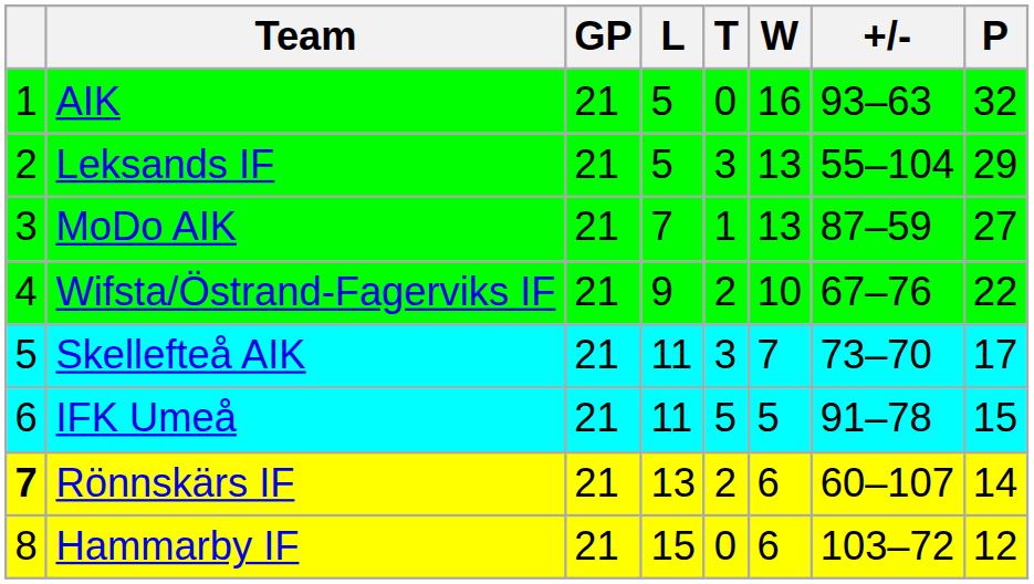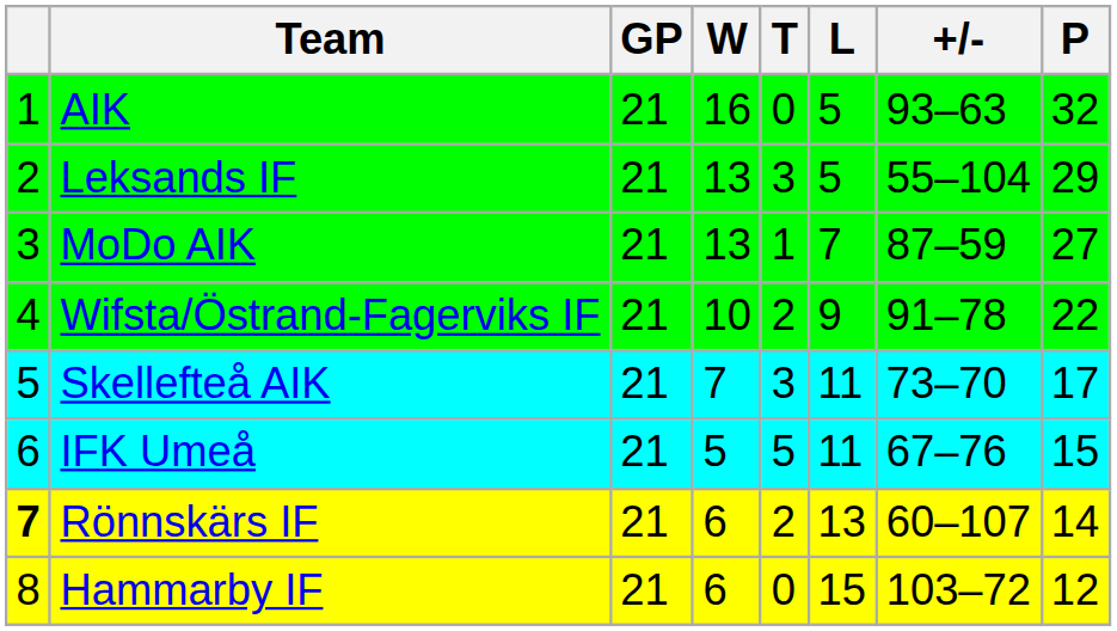 <table class="wikitable">
 <tr>
 <th></th>
 <th>Team</th>
 <th>GP</th>
+<th>W</th>
+<th>T</th>
 <th>L</th>
-<th>T</th>
-<th>W</th>
 <th>+/-</th>
 <th>P</th>
 </tr>
 <tr style="background:#00FF00">
 <td>1</td>
 <td><a href='#'>AIK</a></td>
 <td>21</td>
+<td>16</td>
+<td>0</td>
 <td>5</td>
-<td>0</td>
-<td>16</td>
 <td>93–63</td>
 <td>32</td>
 </tr>
 <tr style="background:#00FF00">
 <td>2</td>
 <td><a href='#'>Leksands IF</a></td>
 <td>21</td>
+<td>13</td>
+<td>3</td>
 <td>5</td>
-<td>3</td>
-<td>13</td>
 <td>55–104</td>
 <td>29</td>
 </tr>
 <tr style="background:#00FF00">
 <td>3</td>
 <td><a href='#'>MoDo AIK</a></td>
 <td>21</td>
+<td>13</td>
+<td>1</td>
 <td>7</td>
-<td>1</td>
-<td>13</td>
 <td>87–59</td>
 <td>27</td>
 </tr>
 <tr style="background:#00FF00">
 <td>4</td>
 <td><a href='#'>Wifsta/Östrand-Fagerviks IF</a></td>
 <td>21</td>
+<td>10</td>
+<td>2</td>
 <td>9</td>
-<td>2</td>
-<td>10</td>
-<td>67–76</td>
+<td>91–78</td>
 <td>22</td>
 </tr>
 <tr style="background:#00FFFF">
 <td>5</td>
 <td><a href='#'>Skellefteå AIK</a></td>
 <td>21</td>
+<td>7</td>
+<td>3</td>
 <td>11</td>
-<td>3</td>
-<td>7</td>
 <td>73–70</td>
 <td>17</td>
 </tr>
 <tr style="background:#00FFFF">
 <td>6</td>
 <td><a href='#'>IFK Umeå</a></td>
 <td>21</td>
-<td>11</td>
 <td>5</td>
 <td>5</td>
-<td>91–78</td>
+<td>11</td>
+<td>67–76</td>
 <td>15</td>
 </tr>
 <tr style="background:#FFFF00">
 <td><strong>7</strong></td>
 <td><a href='#'>Rönnskärs IF</a></td>
 <td>21</td>
+<td>6</td>
+<td>2</td>
 <td>13</td>
-<td>2</td>
-<td>6</td>
 <td>60–107</td>
 <td>14</td>
 </tr>
 <tr style="background:#FFFF00">
 <td>8</td>
 <td><a href='#'>Hammarby IF</a></td>
 <td>21</td>
+<td>6</td>
+<td>0</td>
 <td>15</td>
-<td>0</td>
-<td>6</td>
 <td>103–72</td>
 <td>12</td>
 </tr>
 </table>
